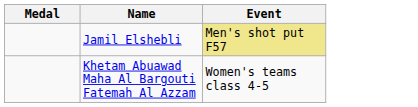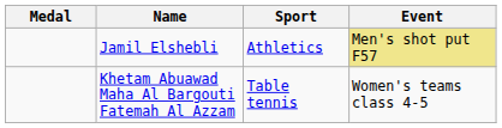 <table class="wikitable">
 <tr>
 <th style="width:6em">Medal</th>
 <th style="width:10em">Name</th>
+<th style="width:7em">Sport</th>
 <th style="width:10em">Event</th>
 </tr>
 <tr>
 <td></td>
 <td><a href='#'>Jamil Elshebli</a></td>
+<td><a href='#'>Athletics</a></td>
 <td style="background: khaki;">Men's shot put F57</td>
 </tr>
 <tr>
 <td></td>
 <td><a href='#'>Khetam Abuawad</a><br> <a href='#'>Maha Al Bargouti</a><br> <a href='#'>Fatemah Al Azzam</a></td>
+<td><a href='#'>Table tennis</a></td>
 <td>Women's teams class 4-5</td>
 </tr>
 </table>
